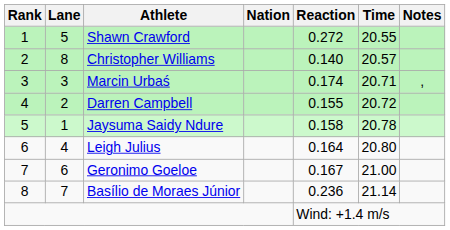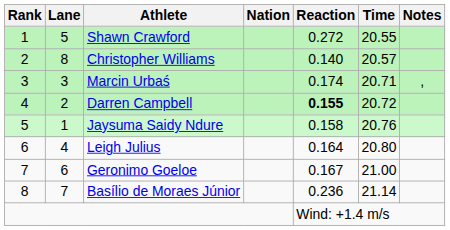 <table class="wikitable sortable" style="text-align:center">
 <tr>
 <th>Rank</th>
 <th>Lane</th>
 <th>Athlete</th>
 <th>Nation</th>
 <th>Reaction</th>
 <th>Time</th>
 <th>Notes</th>
 </tr>
 <tr bgcolor=bbf3bb>
 <td>1</td>
 <td>5</td>
 <td align="left"><a href='#'>Shawn Crawford</a></td>
 <td align="left"></td>
 <td>0.272</td>
 <td>20.55</td>
 <td></td>
 </tr>
 <tr bgcolor=bbf3bb>
 <td>2</td>
 <td>8</td>
 <td align="left"><a href='#'>Christopher Williams</a></td>
 <td align="left"></td>
 <td>0.140</td>
 <td>20.57</td>
 <td></td>
 </tr>
 <tr bgcolor=bbf3bb>
 <td>3</td>
 <td>3</td>
 <td align="left"><a href='#'>Marcin Urbaś</a></td>
 <td align="left"></td>
 <td>0.174</td>
 <td>20.71</td>
 <td>, </td>
 </tr>
 <tr bgcolor=bbf3bb>
 <td>4</td>
 <td>2</td>
 <td align="left"><a href='#'>Darren Campbell</a></td>
 <td align="left"></td>
-<td>0.155</td>
+<td><strong>0.155</strong></td>
 <td>20.72</td>
 <td></td>
 </tr>
 <tr bgcolor=ccf9cc>
 <td>5</td>
 <td>1</td>
 <td align="left"><a href='#'>Jaysuma Saidy Ndure</a></td>
 <td align="left"></td>
 <td>0.158</td>
-<td>20.78</td>
+<td>20.76</td>
 <td></td>
 </tr>
 <tr>
 <td>6</td>
 <td>4</td>
 <td align="left"><a href='#'>Leigh Julius</a></td>
 <td align="left"></td>
 <td>0.164</td>
 <td>20.80</td>
 <td></td>
 </tr>
 <tr>
 <td>7</td>
 <td>6</td>
 <td align="left"><a href='#'>Geronimo Goeloe</a></td>
 <td align="left"></td>
 <td>0.167</td>
 <td>21.00</td>
 <td></td>
 </tr>
 <tr>
 <td>8</td>
 <td>7</td>
 <td align="left"><a href='#'>Basílio de Moraes Júnior</a></td>
 <td align="left"></td>
 <td>0.236</td>
 <td>21.14</td>
 <td></td>
 </tr>
 <tr class="sortbottom">
 <td colspan=4></td>
 <td colspan="3" style="text-align:left;">Wind: +1.4 m/s</td>
 </tr>
 </table>
